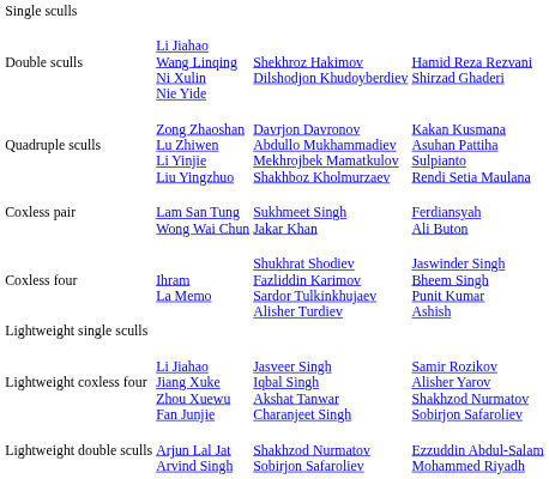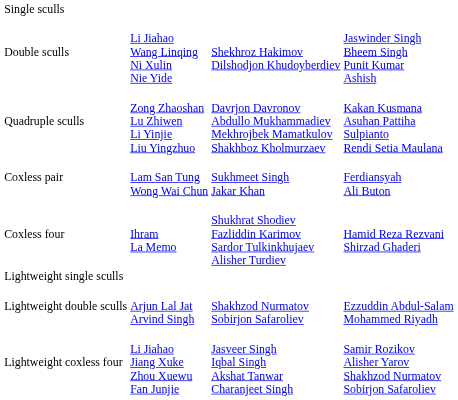 <table>
 <tr>
 <td>Single sculls</td>
 <td></td>
 <td></td>
 <td></td>
 </tr>
 <tr>
 <td>Double sculls</td>
 <td><br><a href='#'>Li Jiahao</a><br><a href='#'>Wang Linqing</a><br><a href='#'>Ni Xulin</a><br><a href='#'>Nie Yide</a></td>
 <td><br><a href='#'>Shekhroz Hakimov</a><br><a href='#'>Dilshodjon Khudoyberdiev</a></td>
-<td><br><a href='#'>Hamid Reza Rezvani</a><br><a href='#'>Shirzad Ghaderi</a></td>
+<td><br><a href='#'>Jaswinder Singh</a><br><a href='#'>Bheem Singh</a><br><a href='#'>Punit Kumar</a><br><a href='#'>Ashish</a></td>
 </tr>
 <tr>
 <td>Quadruple sculls</td>
 <td><br><a href='#'>Zong Zhaoshan</a><br><a href='#'>Lu Zhiwen</a><br><a href='#'>Li Yinjie</a><br><a href='#'>Liu Yingzhuo</a></td>
 <td><br><a href='#'>Davrjon Davronov</a><br><a href='#'>Abdullo Mukhammadiev</a><br><a href='#'>Mekhrojbek Mamatkulov</a><br><a href='#'>Shakhboz Kholmurzaev</a></td>
 <td><br><a href='#'>Kakan Kusmana</a><br><a href='#'>Asuhan Pattiha</a><br><a href='#'>Sulpianto</a><br><a href='#'>Rendi Setia Maulana</a></td>
 </tr>
 <tr>
 <td>Coxless pair</td>
 <td><br><a href='#'>Lam San Tung</a><br><a href='#'>Wong Wai Chun</a></td>
 <td><br><a href='#'>Sukhmeet Singh</a><br><a href='#'>Jakar Khan</a></td>
 <td><br><a href='#'>Ferdiansyah</a><br><a href='#'>Ali Buton</a></td>
 </tr>
 <tr>
 <td>Coxless four</td>
 <td><br><a href='#'>Ihram</a><br><a href='#'>La Memo</a></td>
 <td><br><a href='#'>Shukhrat Shodiev</a><br><a href='#'>Fazliddin Karimov</a><br><a href='#'>Sardor Tulkinkhujaev</a><br><a href='#'>Alisher Turdiev</a></td>
-<td><br><a href='#'>Jaswinder Singh</a><br><a href='#'>Bheem Singh</a><br><a href='#'>Punit Kumar</a><br><a href='#'>Ashish</a></td>
+<td><br><a href='#'>Hamid Reza Rezvani</a><br><a href='#'>Shirzad Ghaderi</a></td>
 </tr>
 <tr>
 <td>Lightweight single sculls</td>
 <td></td>
 <td></td>
 <td></td>
 </tr>
 <tr>
+<td>Lightweight double sculls</td>
+<td><br><a href='#'>Arjun Lal Jat</a><br><a href='#'>Arvind Singh</a></td>
+<td><br><a href='#'>Shakhzod Nurmatov</a><br><a href='#'>Sobirjon Safaroliev</a></td>
+<td><br><a href='#'>Ezzuddin Abdul-Salam</a><br><a href='#'>Mohammed Riyadh</a></td>
+</tr>
+<tr>
 <td>Lightweight coxless four</td>
 <td><br><a href='#'>Li Jiahao</a><br><a href='#'>Jiang Xuke</a><br><a href='#'>Zhou Xuewu</a><br><a href='#'>Fan Junjie</a></td>
 <td><br><a href='#'>Jasveer Singh</a><br><a href='#'>Iqbal Singh</a><br><a href='#'>Akshat Tanwar</a><br><a href='#'>Charanjeet Singh</a></td>
 <td><br><a href='#'>Samir Rozikov</a><br><a href='#'>Alisher Yarov</a><br><a href='#'>Shakhzod Nurmatov</a><br><a href='#'>Sobirjon Safaroliev</a></td>
 </tr>
-<tr>
-<td>Lightweight double sculls</td>
-<td><br><a href='#'>Arjun Lal Jat</a><br><a href='#'>Arvind Singh</a></td>
-<td><br><a href='#'>Shakhzod Nurmatov</a><br><a href='#'>Sobirjon Safaroliev</a></td>
-<td><br><a href='#'>Ezzuddin Abdul-Salam</a><br><a href='#'>Mohammed Riyadh</a></td>
-</tr>
 </table>
